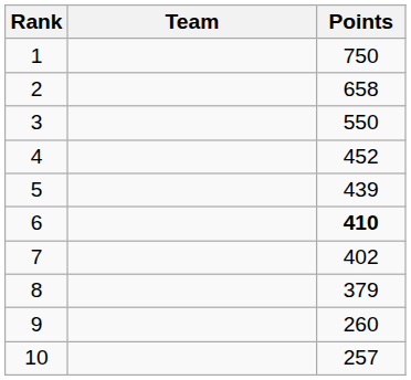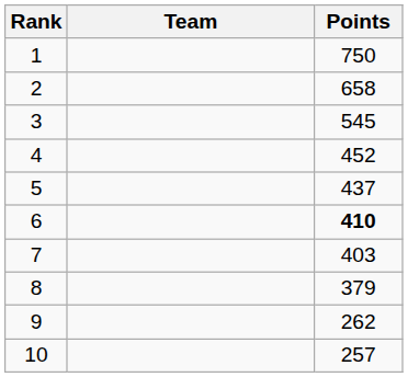 <table class="wikitable" style="text-align:center;">
 <tr>
 <th width=40>Rank</th>
 <th width=180>Team</th>
 <th width=60>Points</th>
 </tr>
 <tr>
 <td>1</td>
 <td align=left></td>
 <td>750</td>
 </tr>
 <tr>
 <td>2</td>
 <td align=left></td>
 <td>658</td>
 </tr>
 <tr>
 <td>3</td>
 <td align=left></td>
-<td>550</td>
+<td>545</td>
 </tr>
 <tr>
 <td>4</td>
 <td align=left></td>
 <td>452</td>
 </tr>
 <tr>
 <td>5</td>
 <td align=left></td>
-<td>439</td>
+<td>437</td>
 </tr>
 <tr>
 <td>6</td>
 <td align=left></td>
 <td><strong>410</strong></td>
 </tr>
 <tr>
 <td>7</td>
 <td align=left></td>
-<td>402</td>
+<td>403</td>
 </tr>
 <tr>
 <td>8</td>
 <td align=left></td>
 <td>379</td>
 </tr>
 <tr>
 <td>9</td>
 <td align=left></td>
-<td>260</td>
+<td>262</td>
 </tr>
 <tr>
 <td>10</td>
 <td align=left></td>
 <td>257</td>
 </tr>
 </table>
